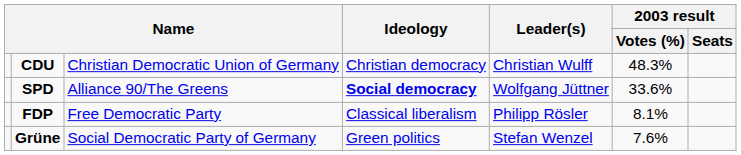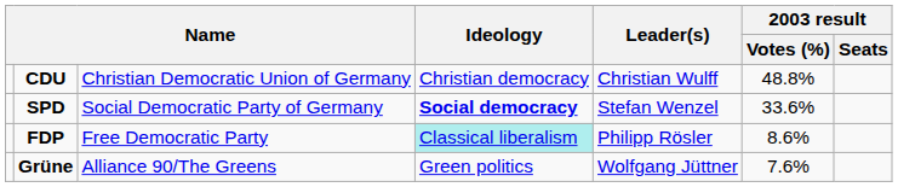 <table class="wikitable">
 <tr>
 <th rowspan=2 colspan=3>Name</th>
 <th rowspan=2>Ideology</th>
 <th rowspan=2>Leader(s)</th>
 <th colspan=2>2003 result</th>
 </tr>
 <tr>
 <th>Votes (%)</th>
 <th>Seats</th>
 </tr>
 <tr>
 <td bgcolor=></td>
 <td align=center><strong>CDU</strong></td>
 <td><a href='#'>Christian Democratic Union of Germany</a><br></td>
 <td><a href='#'>Christian democracy</a></td>
 <td><a href='#'>Christian Wulff</a></td>
-<td align=center>48.3%</td>
+<td align=center>48.8%</td>
 <td></td>
 </tr>
 <tr>
 <td bgcolor=></td>
 <td align=center><strong>SPD</strong></td>
-<td><a href='#'>Alliance 90/The Greens</a><br></td>
+<td><a href='#'>Social Democratic Party of Germany</a><br></td>
 <td><strong><a href='#'>Social democracy</a></strong></td>
-<td><a href='#'>Wolfgang Jüttner</a></td>
+<td><a href='#'>Stefan Wenzel</a></td>
 <td align=center>33.6%</td>
 <td></td>
 </tr>
 <tr>
 <td bgcolor=></td>
 <td align=center><strong>FDP</strong></td>
 <td><a href='#'>Free Democratic Party</a><br></td>
-<td><a href='#'>Classical liberalism</a></td>
+<td style="background: paleturquoise;"><a href='#'>Classical liberalism</a></td>
 <td><a href='#'>Philipp Rösler</a></td>
-<td align=center>8.1%</td>
+<td align=center>8.6%</td>
 <td></td>
 </tr>
 <tr>
 <td bgcolor=></td>
 <td align=center><strong>Grüne</strong></td>
-<td><a href='#'>Social Democratic Party of Germany</a><br></td>
+<td><a href='#'>Alliance 90/The Greens</a><br></td>
 <td><a href='#'>Green politics</a></td>
-<td><a href='#'>Stefan Wenzel</a></td>
+<td><a href='#'>Wolfgang Jüttner</a></td>
 <td align=center>7.6%</td>
 <td></td>
 </tr>
 </table>
